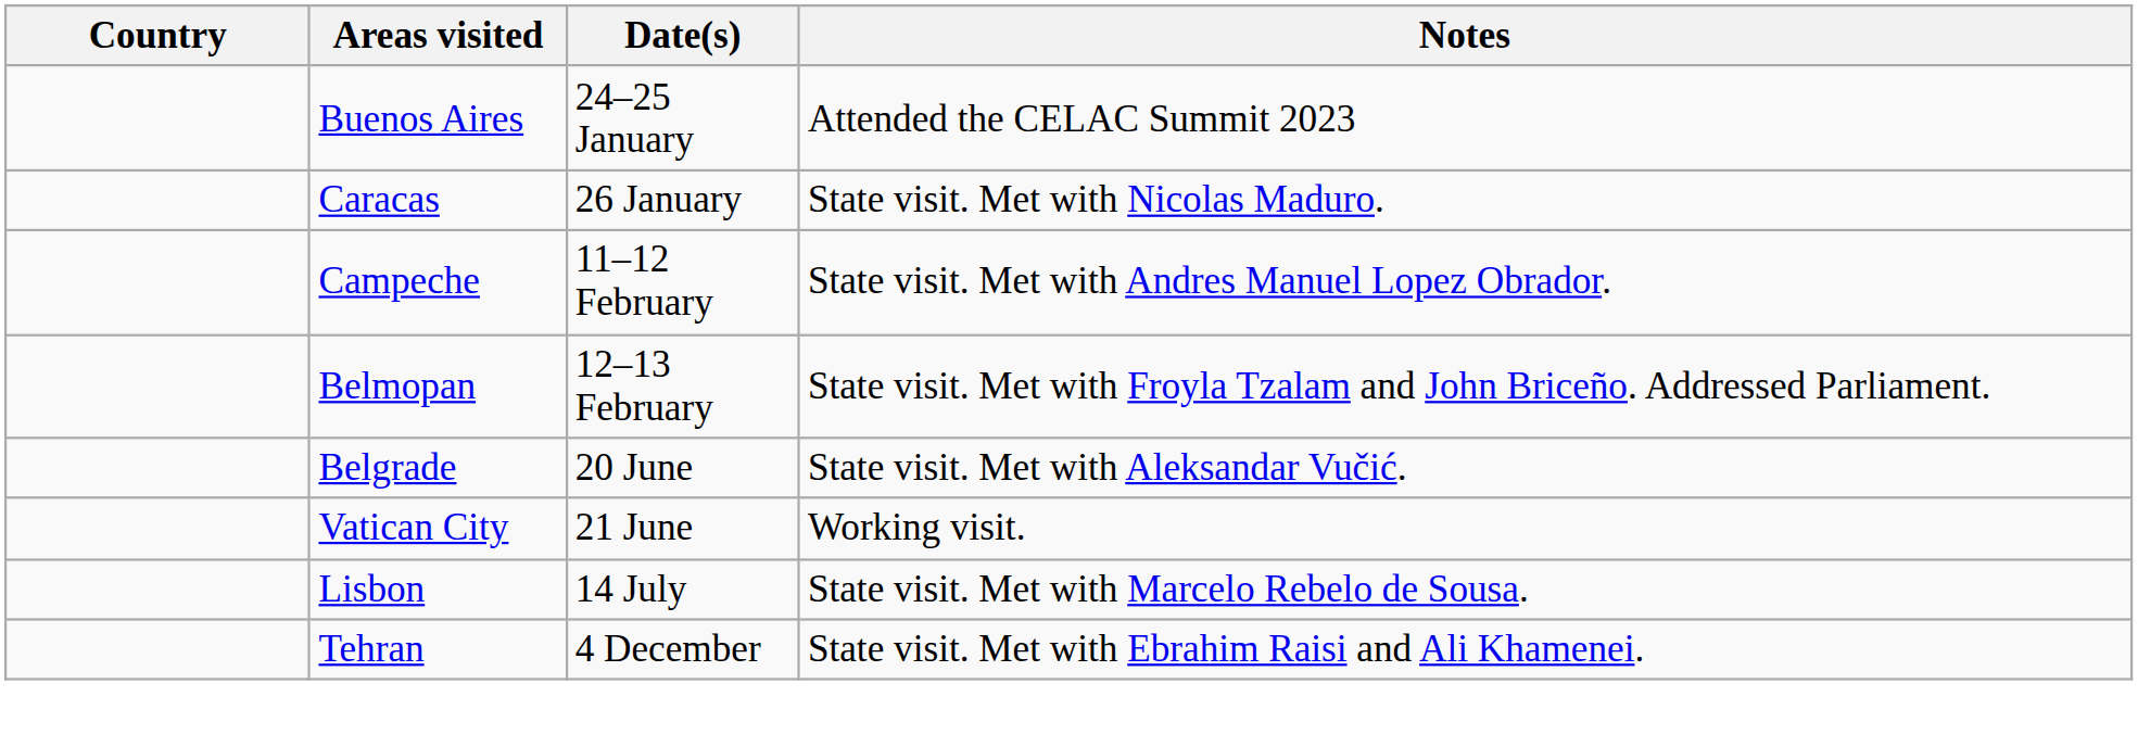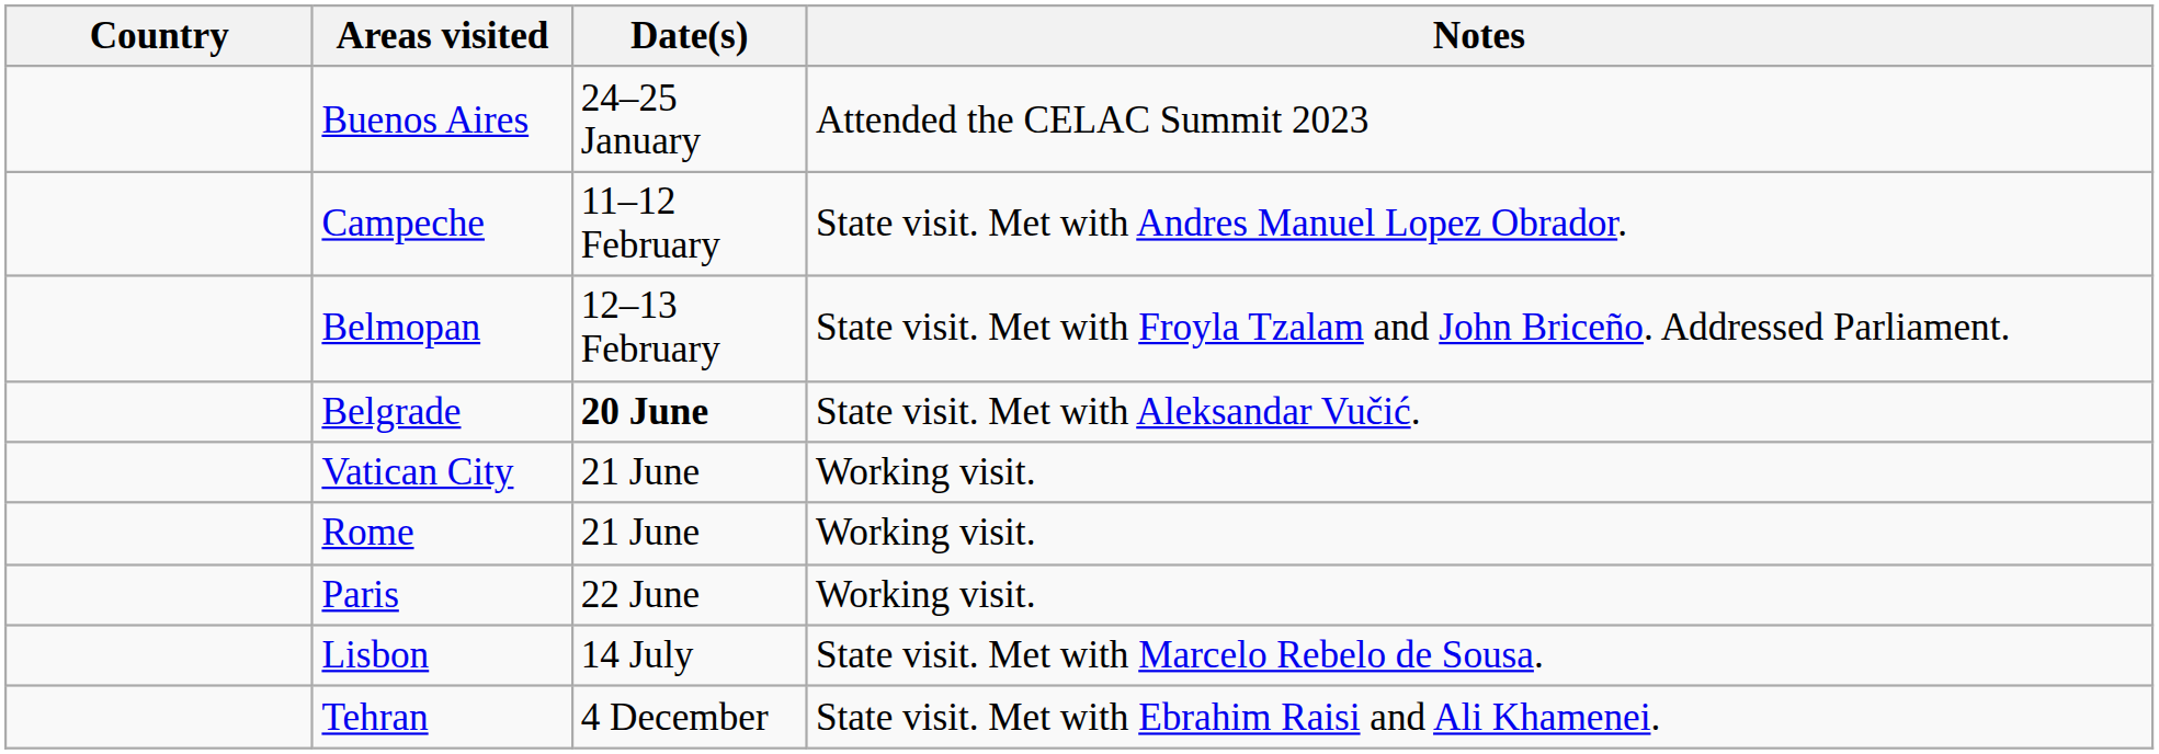 <table class="wikitable">
 <tr>
 <th style="width:120px;">Country</th>
 <th style="width:100px;">Areas visited</th>
 <th style="width:90px;">Date(s)</th>
 <th style="width:550px;">Notes</th>
 </tr>
 <tr>
 <td></td>
 <td><a href='#'>Buenos Aires</a></td>
 <td>24–25 January</td>
 <td>Attended the CELAC Summit 2023</td>
-</tr>
-<tr>
-<td></td>
-<td><a href='#'>Caracas</a></td>
-<td>26 January</td>
-<td>State visit. Met with <a href='#'>Nicolas Maduro</a>.</td>
 </tr>
 <tr>
 <td></td>
 <td><a href='#'>Campeche</a></td>
 <td>11–12 February</td>
 <td>State visit. Met with <a href='#'>Andres Manuel Lopez Obrador</a>.</td>
 </tr>
 <tr>
 <td></td>
 <td><a href='#'>Belmopan</a></td>
 <td>12–13 February</td>
 <td>State visit. Met with <a href='#'>Froyla Tzalam</a> and <a href='#'>John Briceño</a>. Addressed Parliament.</td>
 </tr>
 <tr>
 <td></td>
 <td><a href='#'>Belgrade</a></td>
-<td>20 June</td>
+<td><strong>20 June</strong></td>
 <td>State visit. Met with <a href='#'>Aleksandar Vučić</a>.</td>
 </tr>
 <tr>
 <td></td>
 <td><a href='#'>Vatican City</a></td>
 <td>21 June</td>
+<td>Working visit.</td>
+</tr>
+<tr>
+<td></td>
+<td><a href='#'>Rome</a></td>
+<td>21 June</td>
+<td>Working visit.</td>
+</tr>
+<tr>
+<td></td>
+<td><a href='#'>Paris</a></td>
+<td>22 June</td>
 <td>Working visit.</td>
 </tr>
 <tr>
 <td></td>
 <td><a href='#'>Lisbon</a></td>
 <td>14 July</td>
 <td>State visit. Met with <a href='#'>Marcelo Rebelo de Sousa</a>.</td>
 </tr>
 <tr>
 <td></td>
 <td><a href='#'>Tehran</a></td>
 <td>4 December</td>
 <td>State visit. Met with <a href='#'>Ebrahim Raisi</a> and <a href='#'>Ali Khamenei</a>.</td>
 </tr>
 </table>
